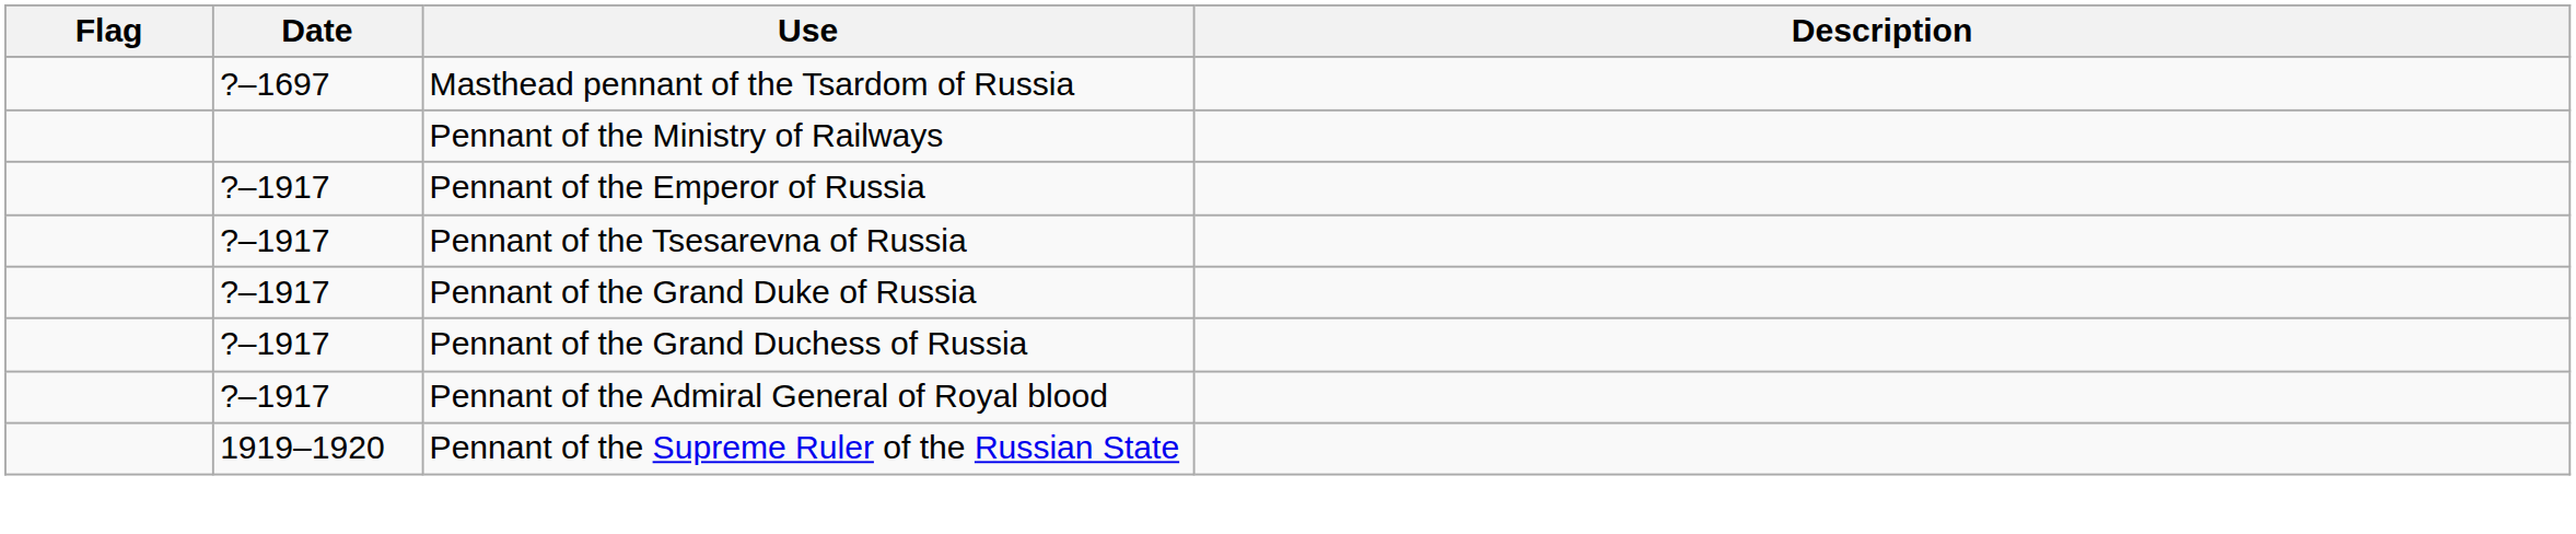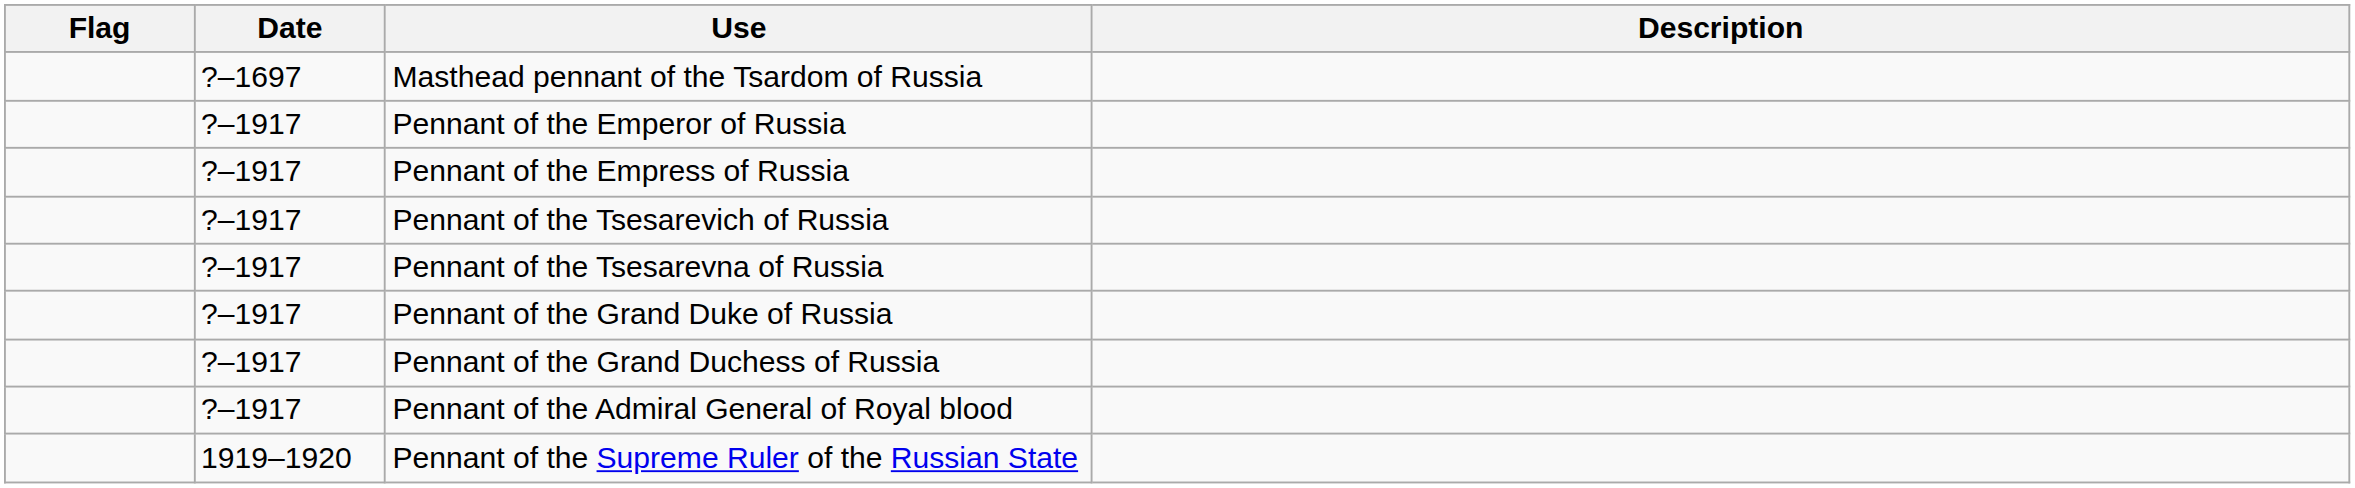 <table class="wikitable">
 <tr>
 <th width="100">Flag</th>
 <th width="100">Date</th>
 <th width="400">Use</th>
 <th width="725">Description</th>
 </tr>
 <tr>
 <td></td>
 <td>?–1697</td>
 <td>Masthead pennant of the Tsardom of Russia</td>
 <td></td>
 </tr>
 <tr>
 <td></td>
-<td></td>
-<td>Pennant of the Ministry of Railways</td>
+<td>?–1917</td>
+<td>Pennant of the Emperor of Russia</td>
 <td></td>
 </tr>
 <tr>
 <td></td>
 <td>?–1917</td>
-<td>Pennant of the Emperor of Russia</td>
+<td>Pennant of the Empress of Russia</td>
+<td></td>
+</tr>
+<tr>
+<td></td>
+<td>?–1917</td>
+<td>Pennant of the Tsesarevich of Russia</td>
 <td></td>
 </tr>
 <tr>
 <td></td>
 <td>?–1917</td>
 <td>Pennant of the Tsesarevna of Russia</td>
 <td></td>
 </tr>
 <tr>
 <td></td>
 <td>?–1917</td>
 <td>Pennant of the Grand Duke of Russia</td>
 <td></td>
 </tr>
 <tr>
 <td></td>
 <td>?–1917</td>
 <td>Pennant of the Grand Duchess of Russia</td>
 <td></td>
 </tr>
 <tr>
 <td></td>
 <td>?–1917</td>
 <td>Pennant of the Admiral General of Royal blood</td>
 <td></td>
 </tr>
 <tr>
 <td></td>
 <td>1919–1920</td>
 <td>Pennant of the <a href='#'>Supreme Ruler</a> of the <a href='#'>Russian State</a></td>
 <td></td>
 </tr>
 </table>
